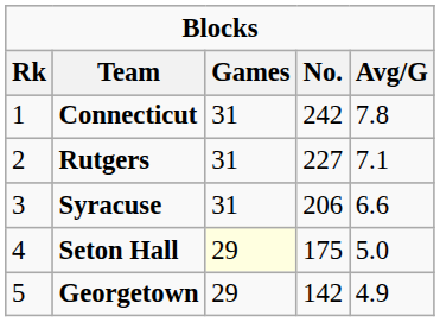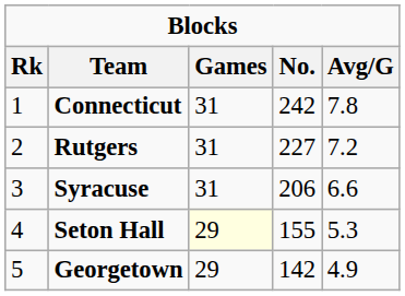 <table class="wikitable" style="white-space:nowrap; font-size:90%;">
 <tr>
 <td colspan=5 align=center><strong>Blocks</strong></td>
 </tr>
 <tr>
 <th>Rk</th>
 <th>Team</th>
 <th>Games</th>
 <th>No.</th>
 <th>Avg/G</th>
 </tr>
 <tr>
 <td>1</td>
 <td><strong>Connecticut</strong></td>
 <td>31</td>
 <td>242</td>
 <td>7.8</td>
 </tr>
 <tr>
 <td>2</td>
 <td><strong>Rutgers</strong></td>
 <td>31</td>
 <td>227</td>
-<td>7.1</td>
+<td>7.2</td>
 </tr>
 <tr>
 <td>3</td>
 <td><strong>Syracuse</strong></td>
 <td>31</td>
 <td>206</td>
 <td>6.6</td>
 </tr>
 <tr>
 <td>4</td>
 <td><strong>Seton Hall</strong></td>
 <td style="background: lightyellow;">29</td>
-<td>175</td>
-<td>5.0</td>
+<td>155</td>
+<td>5.3</td>
 </tr>
 <tr>
 <td>5</td>
 <td><strong>Georgetown</strong></td>
 <td>29</td>
 <td>142</td>
 <td>4.9</td>
 </tr>
 </table>
